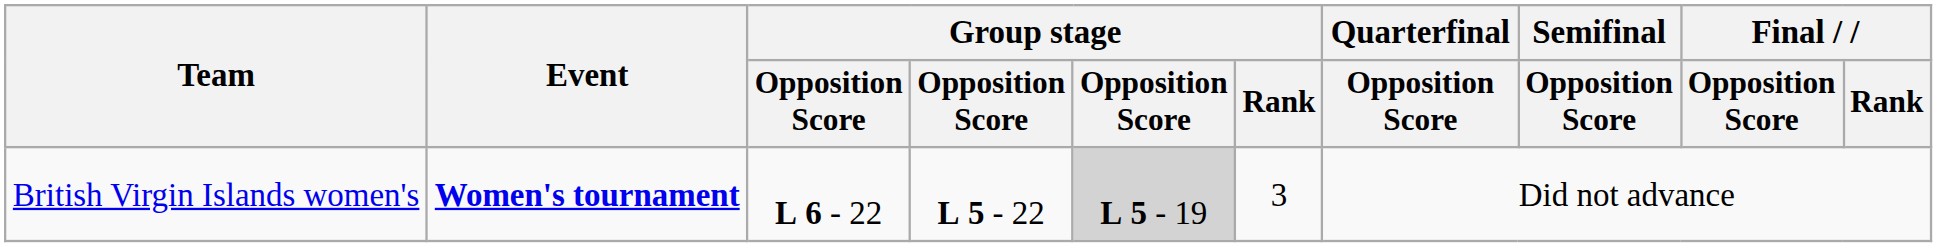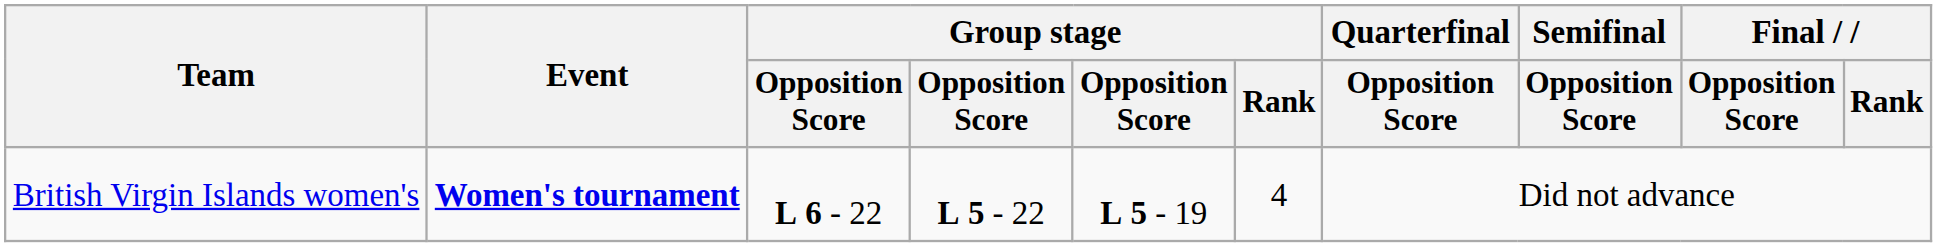 <table class="wikitable" style="font-size:90%; text-align:center">
 <tr>
 <th rowspan=2>Team</th>
 <th rowspan=2>Event</th>
 <th colspan=4>Group stage</th>
 <th>Quarterfinal</th>
 <th>Semifinal</th>
 <th colspan=2>Final /  / </th>
 </tr>
 <tr style="font-size:95%">
 <th>Opposition<br>Score</th>
 <th>Opposition<br>Score</th>
 <th>Opposition<br>Score</th>
 <th>Rank</th>
 <th>Opposition<br>Score</th>
 <th>Opposition<br>Score</th>
 <th>Opposition<br>Score</th>
 <th>Rank</th>
 </tr>
 <tr>
 <td align=left><a href='#'>British Virgin Islands women's</a></td>
 <td align=left><strong><a href='#'>Women's tournament</a></strong></td>
 <td><br><strong>L</strong> <strong>6</strong> - 22</td>
 <td><br><strong>L</strong> <strong>5</strong> - 22</td>
-<td style="background: lightgrey;"><br><strong>L</strong> <strong>5</strong> - 19</td>
-<td>3</td>
+<td><br><strong>L</strong> <strong>5</strong> - 19</td>
+<td>4</td>
 <td colspan=4>Did not advance</td>
 </tr>
 </table>
